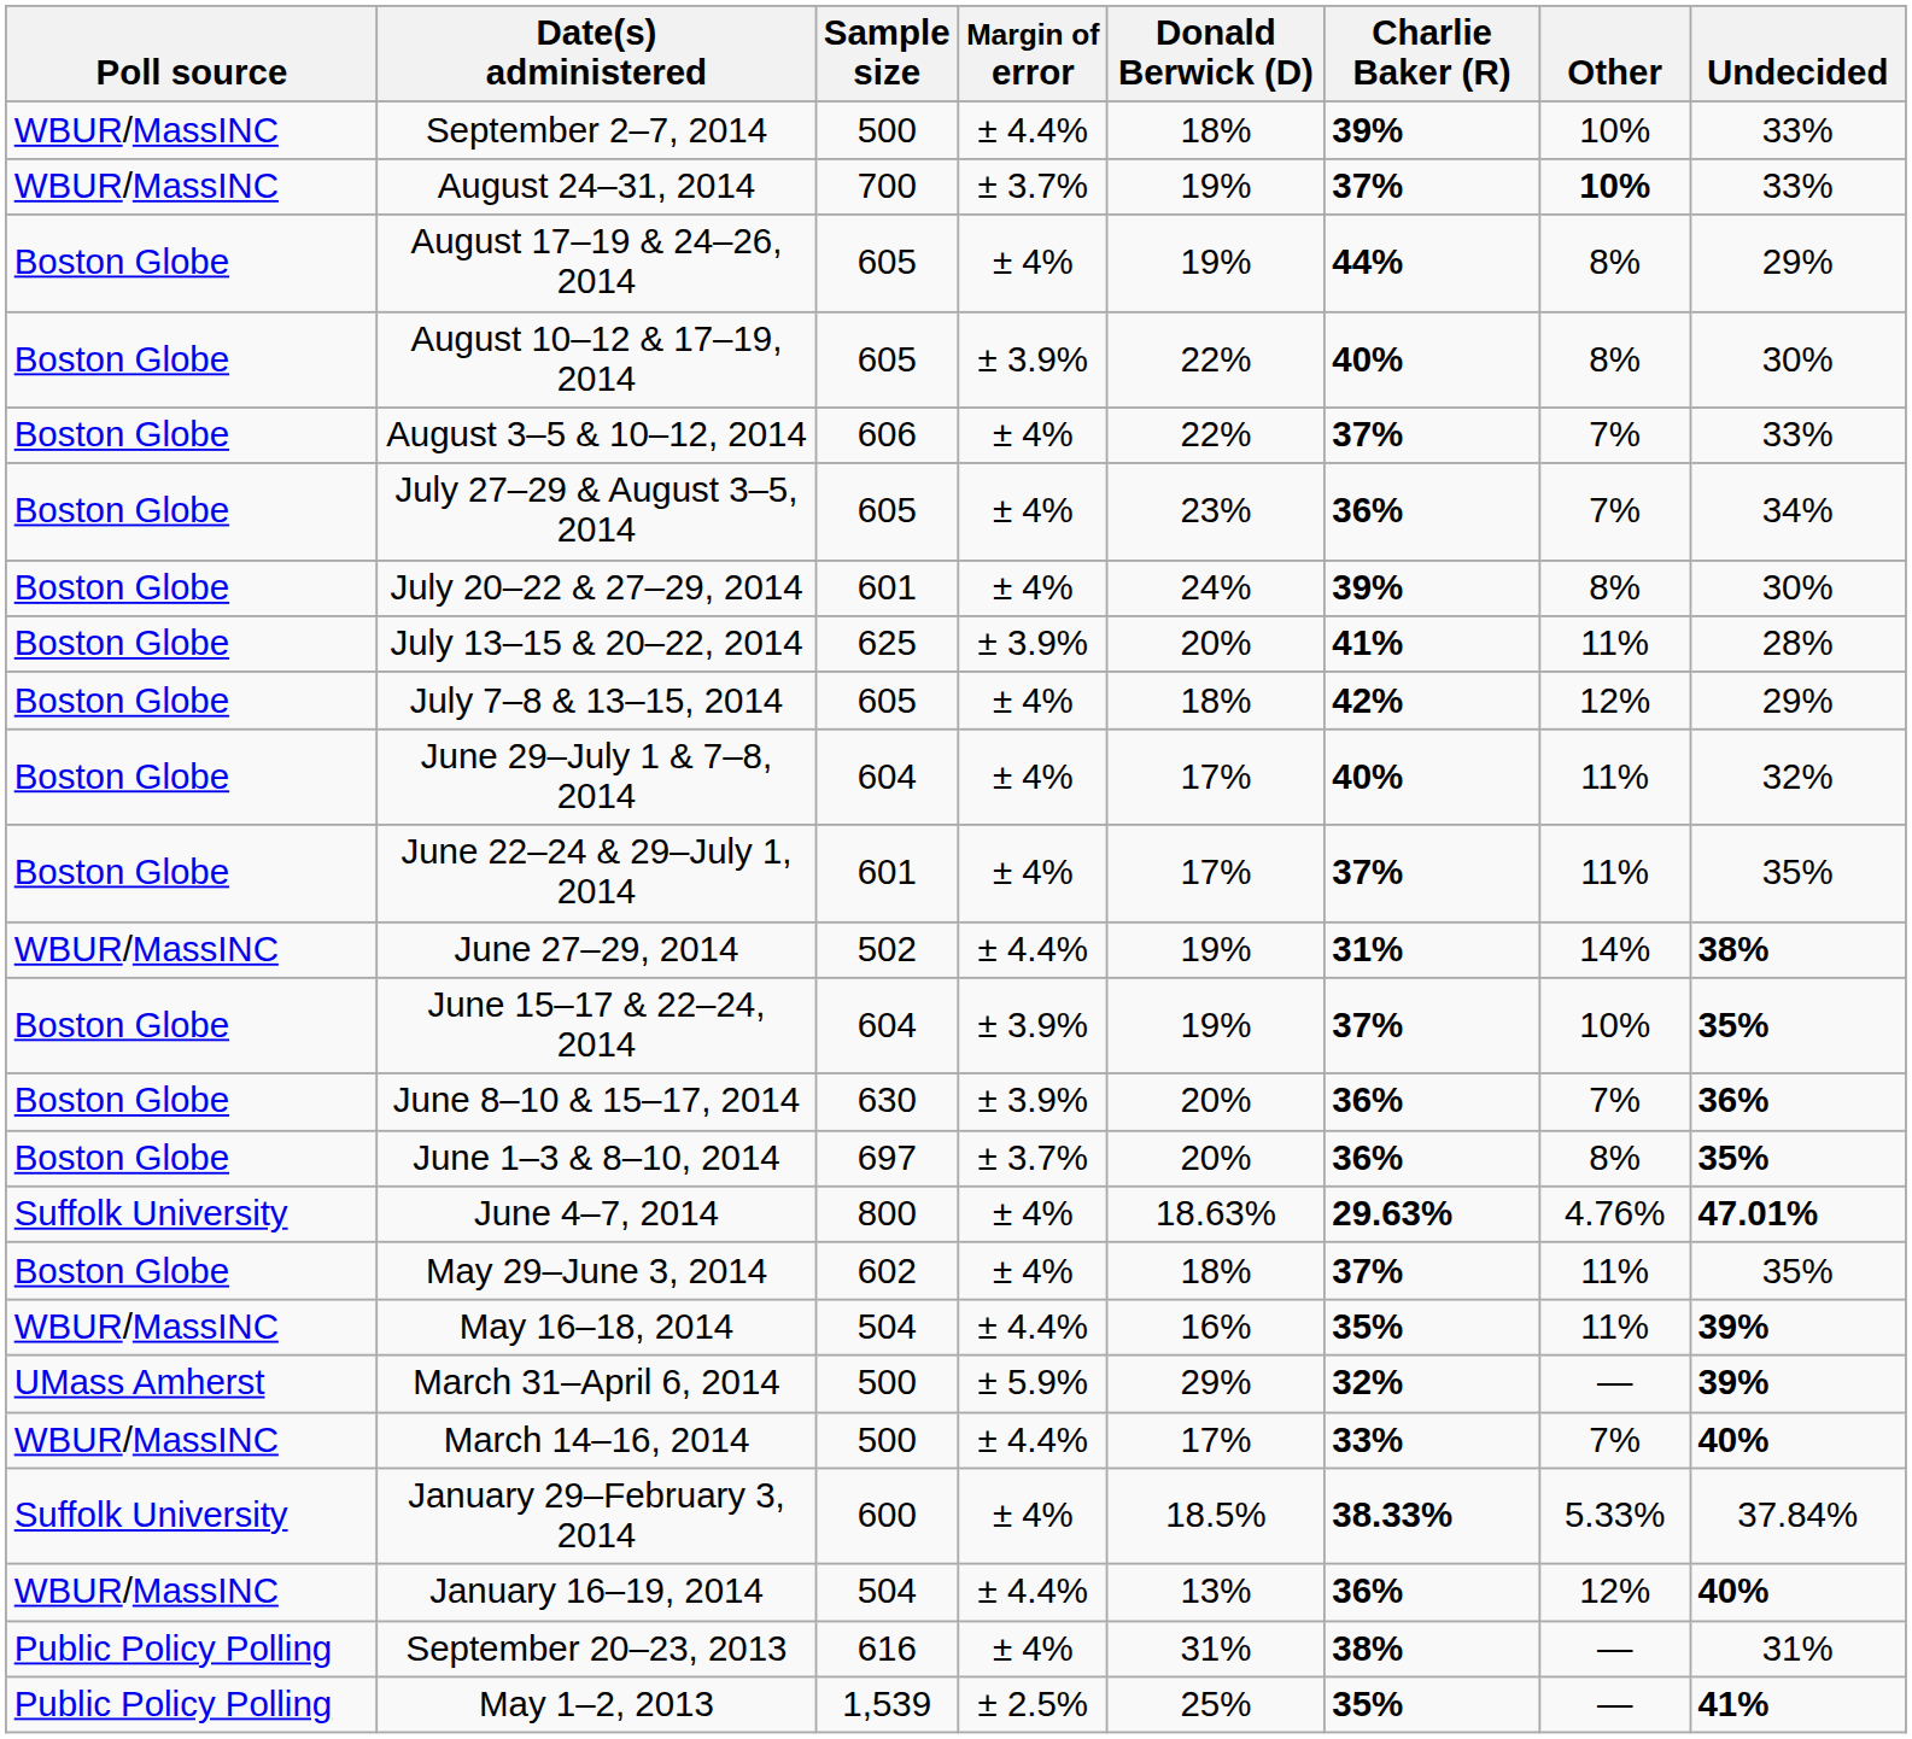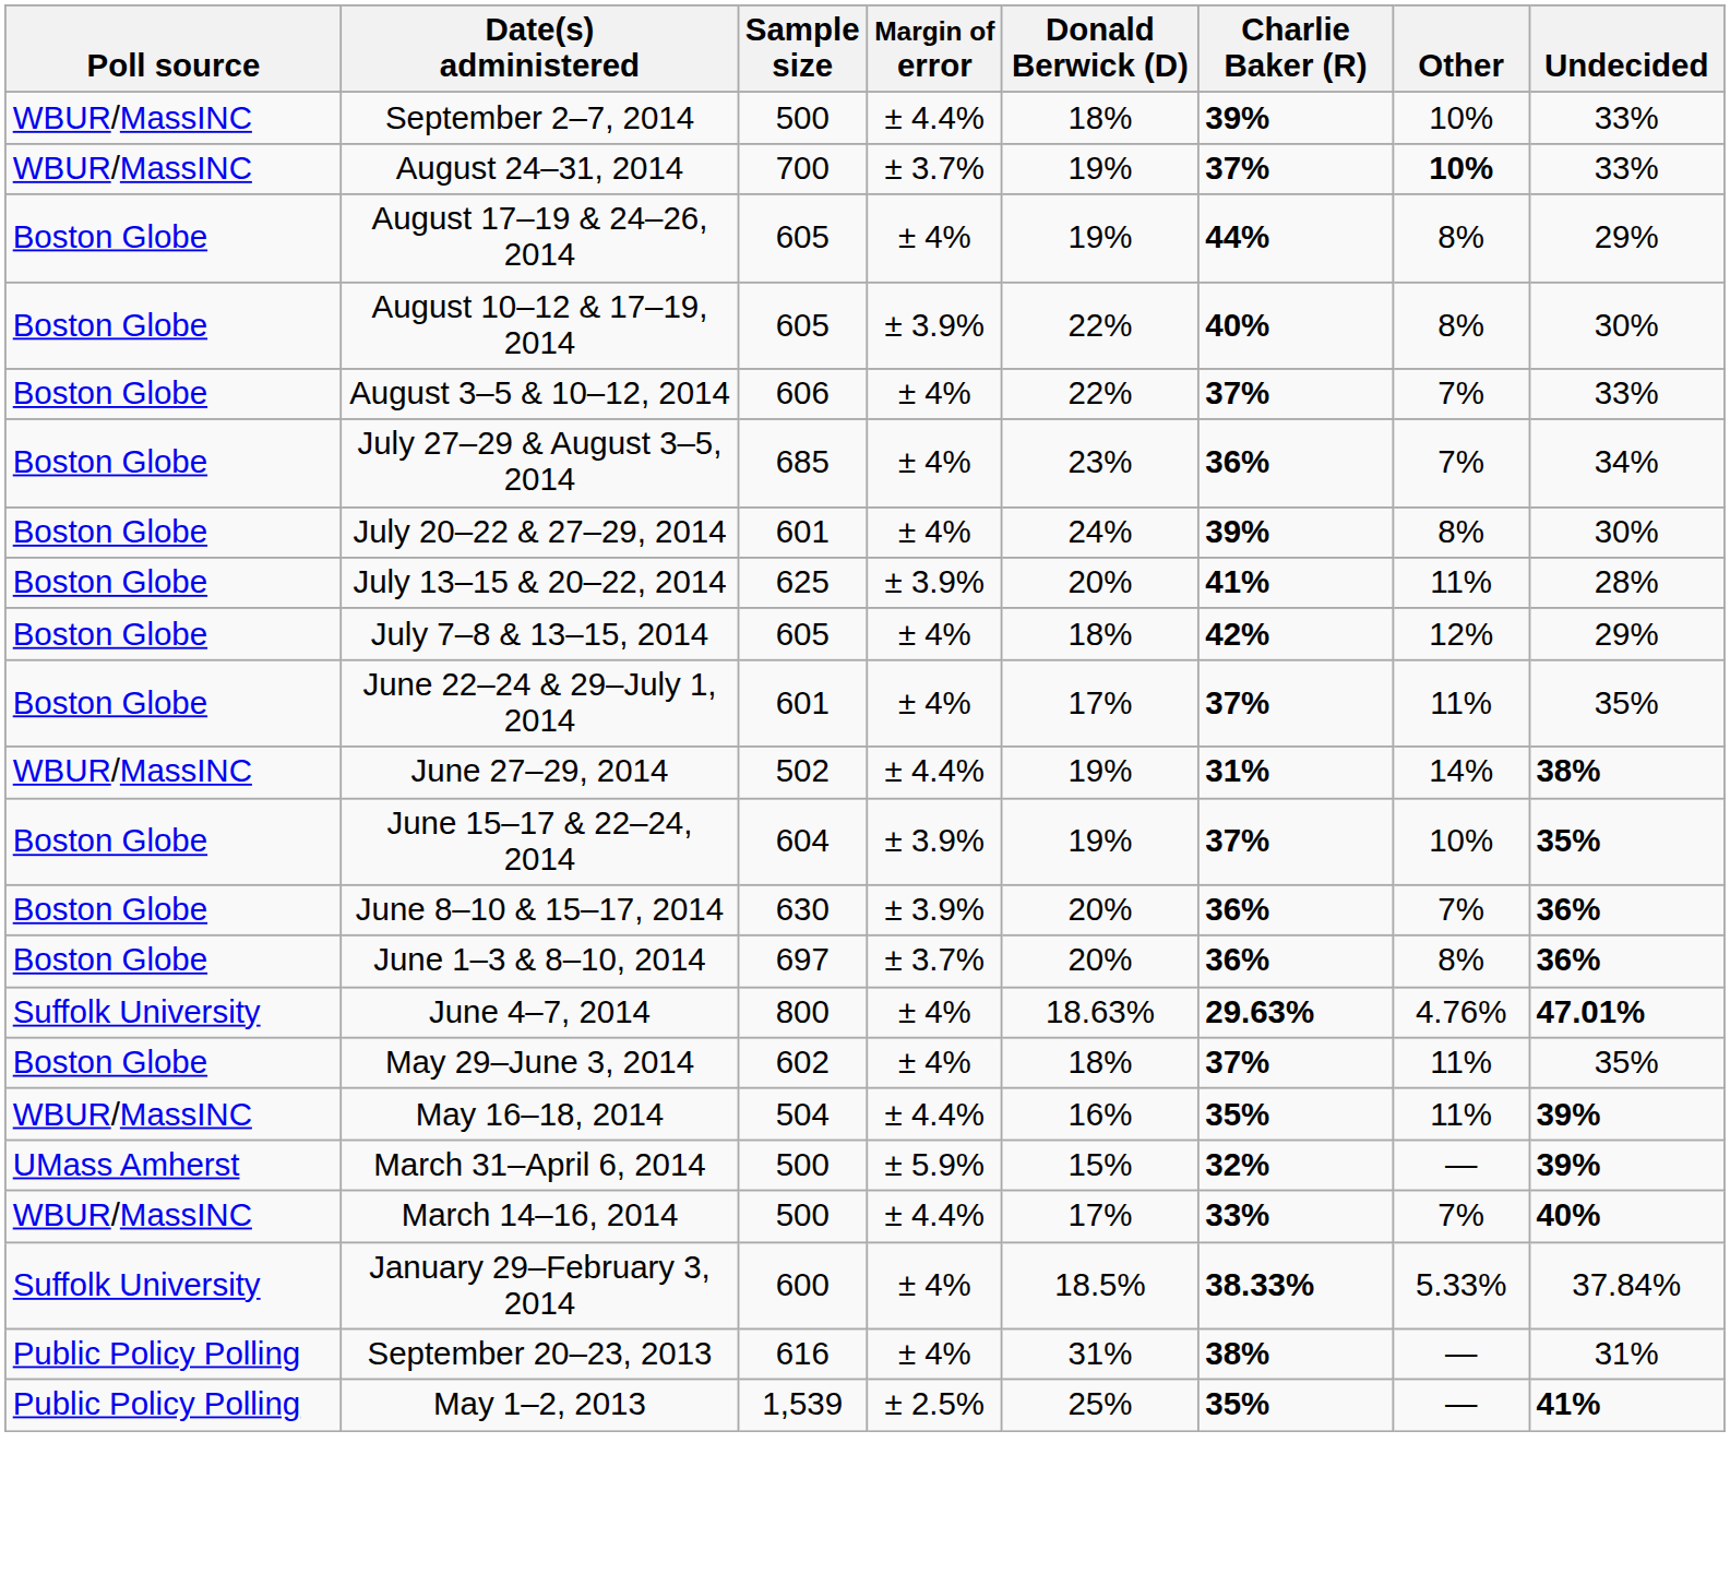 <table class="wikitable">
 <tr valign= bottom>
 <th style="width:160px;">Poll source</th>
 <th style="width:190px;">Date(s)<br>administered</th>
 <th class=small>Sample<br>size</th>
 <th><small>Margin of</small><br>error</th>
 <th style="width:90px;">Donald<br>Berwick (D)</th>
 <th style="width:90px;">Charlie<br>Baker (R)</th>
 <th style="width:60px;">Other</th>
 <th style="width:90px;">Undecided</th>
 </tr>
 <tr>
 <td><a href='#'>WBUR</a>/<a href='#'>MassINC</a></td>
 <td align=center>September 2–7, 2014</td>
 <td align=center>500</td>
 <td align=center>± 4.4%</td>
 <td align=center>18%</td>
 <td><strong>39%</strong></td>
 <td align=center>10%</td>
 <td align=center>33%</td>
 </tr>
 <tr>
 <td><a href='#'>WBUR</a>/<a href='#'>MassINC</a></td>
 <td align=center>August 24–31, 2014</td>
 <td align=center>700</td>
 <td align=center>± 3.7%</td>
 <td align=center>19%</td>
 <td><strong>37%</strong></td>
 <td align=center><strong>10%</strong></td>
 <td align=center>33%</td>
 </tr>
 <tr>
 <td><a href='#'>Boston Globe</a></td>
 <td align=center>August 17–19 & 24–26, 2014</td>
 <td align=center>605</td>
 <td align=center>± 4%</td>
 <td align=center>19%</td>
 <td><strong>44%</strong></td>
 <td align=center>8%</td>
 <td align=center>29%</td>
 </tr>
 <tr>
 <td><a href='#'>Boston Globe</a></td>
 <td align=center>August 10–12 & 17–19, 2014</td>
 <td align=center>605</td>
 <td align=center>± 3.9%</td>
 <td align=center>22%</td>
 <td><strong>40%</strong></td>
 <td align=center>8%</td>
 <td align=center>30%</td>
 </tr>
 <tr>
 <td><a href='#'>Boston Globe</a></td>
 <td align=center>August 3–5 & 10–12, 2014</td>
 <td align=center>606</td>
 <td align=center>± 4%</td>
 <td align=center>22%</td>
 <td><strong>37%</strong></td>
 <td align=center>7%</td>
 <td align=center>33%</td>
 </tr>
 <tr>
 <td><a href='#'>Boston Globe</a></td>
 <td align=center>July 27–29 & August 3–5, 2014</td>
-<td align=center>605</td>
+<td align=center>685</td>
 <td align=center>± 4%</td>
 <td align=center>23%</td>
 <td><strong>36%</strong></td>
 <td align=center>7%</td>
 <td align=center>34%</td>
 </tr>
 <tr>
 <td><a href='#'>Boston Globe</a></td>
 <td align=center>July 20–22 & 27–29, 2014</td>
 <td align=center>601</td>
 <td align=center>± 4%</td>
 <td align=center>24%</td>
 <td><strong>39%</strong></td>
 <td align=center>8%</td>
 <td align=center>30%</td>
 </tr>
 <tr>
 <td><a href='#'>Boston Globe</a></td>
 <td align=center>July 13–15 & 20–22, 2014</td>
 <td align=center>625</td>
 <td align=center>± 3.9%</td>
 <td align=center>20%</td>
 <td><strong>41%</strong></td>
 <td align=center>11%</td>
 <td align=center>28%</td>
 </tr>
 <tr>
 <td><a href='#'>Boston Globe</a></td>
 <td align=center>July 7–8 & 13–15, 2014</td>
 <td align=center>605</td>
 <td align=center>± 4%</td>
 <td align=center>18%</td>
 <td><strong>42%</strong></td>
 <td align=center>12%</td>
 <td align=center>29%</td>
-</tr>
-<tr>
-<td><a href='#'>Boston Globe</a></td>
-<td align=center>June 29–July 1 & 7–8, 2014</td>
-<td align=center>604</td>
-<td align=center>± 4%</td>
-<td align=center>17%</td>
-<td><strong>40%</strong></td>
-<td align=center>11%</td>
-<td align=center>32%</td>
 </tr>
 <tr>
 <td><a href='#'>Boston Globe</a></td>
 <td align=center>June 22–24 & 29–July 1, 2014</td>
 <td align=center>601</td>
 <td align=center>± 4%</td>
 <td align=center>17%</td>
 <td><strong>37%</strong></td>
 <td align=center>11%</td>
 <td align=center>35%</td>
 </tr>
 <tr>
 <td><a href='#'>WBUR</a>/<a href='#'>MassINC</a></td>
 <td align=center>June 27–29, 2014</td>
 <td align=center>502</td>
 <td align=center>± 4.4%</td>
 <td align=center>19%</td>
 <td><strong>31%</strong></td>
 <td align=center>14%</td>
 <td><strong>38%</strong></td>
 </tr>
 <tr>
 <td><a href='#'>Boston Globe</a></td>
 <td align=center>June 15–17 & 22–24, 2014</td>
 <td align=center>604</td>
 <td align=center>± 3.9%</td>
 <td align=center>19%</td>
 <td><strong>37%</strong></td>
 <td align=center>10%</td>
 <td><strong>35%</strong></td>
 </tr>
 <tr>
 <td><a href='#'>Boston Globe</a></td>
 <td align=center>June 8–10 & 15–17, 2014</td>
 <td align=center>630</td>
 <td align=center>± 3.9%</td>
 <td align=center>20%</td>
 <td><strong>36%</strong></td>
 <td align=center>7%</td>
 <td><strong>36%</strong></td>
 </tr>
 <tr>
 <td><a href='#'>Boston Globe</a></td>
 <td align=center>June 1–3 & 8–10, 2014</td>
 <td align=center>697</td>
 <td align=center>± 3.7%</td>
 <td align=center>20%</td>
 <td><strong>36%</strong></td>
 <td align=center>8%</td>
-<td><strong>35%</strong></td>
+<td><strong>36%</strong></td>
 </tr>
 <tr>
 <td><a href='#'>Suffolk University</a></td>
 <td align=center>June 4–7, 2014</td>
 <td align=center>800</td>
 <td align=center>± 4%</td>
 <td align=center>18.63%</td>
 <td><strong>29.63%</strong></td>
 <td align=center>4.76%</td>
 <td><strong>47.01%</strong></td>
 </tr>
 <tr>
 <td><a href='#'>Boston Globe</a></td>
 <td align=center>May 29–June 3, 2014</td>
 <td align=center>602</td>
 <td align=center>± 4%</td>
 <td align=center>18%</td>
 <td><strong>37%</strong></td>
 <td align=center>11%</td>
 <td align=center>35%</td>
 </tr>
 <tr>
 <td><a href='#'>WBUR</a>/<a href='#'>MassINC</a></td>
 <td align=center>May 16–18, 2014</td>
 <td align=center>504</td>
 <td align=center>± 4.4%</td>
 <td align=center>16%</td>
 <td><strong>35%</strong></td>
 <td align=center>11%</td>
 <td><strong>39%</strong></td>
 </tr>
 <tr>
 <td><a href='#'>UMass Amherst</a></td>
 <td align=center>March 31–April 6, 2014</td>
 <td align=center>500</td>
 <td align=center>± 5.9%</td>
-<td align=center>29%</td>
+<td align=center>15%</td>
 <td><strong>32%</strong></td>
 <td align=center>—</td>
 <td><strong>39%</strong></td>
 </tr>
 <tr>
 <td><a href='#'>WBUR</a>/<a href='#'>MassINC</a></td>
 <td align=center>March 14–16, 2014</td>
 <td align=center>500</td>
 <td align=center>± 4.4%</td>
 <td align=center>17%</td>
 <td><strong>33%</strong></td>
 <td align=center>7%</td>
 <td><strong>40%</strong></td>
 </tr>
 <tr>
 <td><a href='#'>Suffolk University</a></td>
 <td align=center>January 29–February 3, 2014</td>
 <td align=center>600</td>
 <td align=center>± 4%</td>
 <td align=center>18.5%</td>
 <td><strong>38.33%</strong></td>
 <td align=center>5.33%</td>
 <td align=center>37.84%</td>
 </tr>
 <tr>
-<td><a href='#'>WBUR</a>/<a href='#'>MassINC</a></td>
-<td align=center>January 16–19, 2014</td>
-<td align=center>504</td>
-<td align=center>± 4.4%</td>
-<td align=center>13%</td>
-<td><strong>36%</strong></td>
-<td align=center>12%</td>
-<td><strong>40%</strong></td>
-</tr>
-<tr>
 <td><a href='#'>Public Policy Polling</a></td>
 <td align=center>September 20–23, 2013</td>
 <td align=center>616</td>
 <td align=center>± 4%</td>
 <td align=center>31%</td>
 <td><strong>38%</strong></td>
 <td align=center>—</td>
 <td align=center>31%</td>
 </tr>
 <tr>
 <td><a href='#'>Public Policy Polling</a></td>
 <td align=center>May 1–2, 2013</td>
 <td align=center>1,539</td>
 <td align=center>± 2.5%</td>
 <td align=center>25%</td>
 <td><strong>35%</strong></td>
 <td align=center>—</td>
 <td><strong>41%</strong></td>
 </tr>
 </table>
